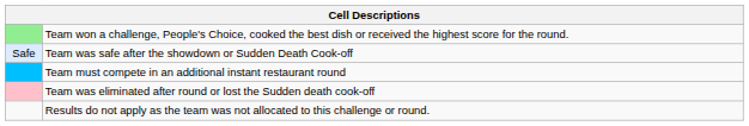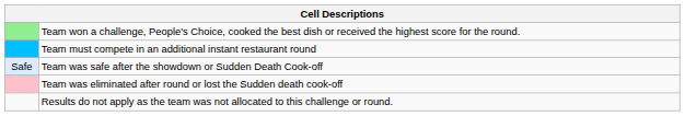 <table class="wikitable" style="margin: auto; text-align: left; font-size: 90%; line-height:18px; width:60%">
 <tr>
 <th colspan="2">Cell Descriptions</th>
 </tr>
 <tr>
 <td style="background:lightgreen; text-align:center"></td>
 <td>Team won a challenge, People's Choice, cooked the best dish or received the highest score for the round.</td>
 </tr>
 <tr>
+<td style="background:deepskyblue; text-align:center"></td>
+<td>Team must compete in an additional instant restaurant round</td>
+</tr>
+<tr>
 <td style="background:#DCEBFF; text-align:center">Safe</td>
 <td>Team was safe after the showdown or Sudden Death Cook-off</td>
-</tr>
-<tr>
-<td style="background:deepskyblue; text-align:center"></td>
-<td>Team must compete in an additional instant restaurant round</td>
 </tr>
 <tr>
 <td style="background:pink; text-align:center"></td>
 <td>Team was eliminated after round or lost the Sudden death cook-off</td>
 </tr>
 <tr>
 <td></td>
 <td>Results do not apply as the team was not allocated to this challenge or round.</td>
 </tr>
 </table>
